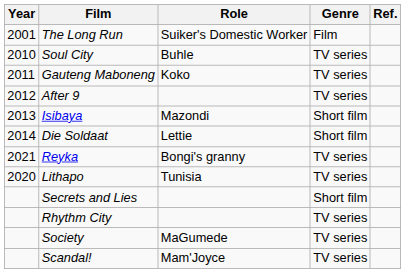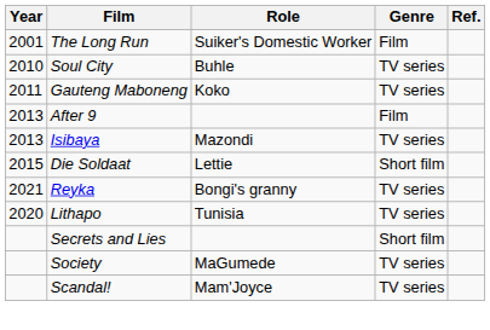 <table class="wikitable">
 <tr>
 <th>Year</th>
 <th>Film</th>
 <th>Role</th>
 <th>Genre</th>
 <th>Ref.</th>
 </tr>
 <tr>
 <td>2001</td>
 <td><em>The Long Run</em></td>
 <td>Suiker's Domestic Worker</td>
 <td>Film</td>
 <td></td>
 </tr>
 <tr>
 <td>2010</td>
 <td><em>Soul City</em></td>
 <td>Buhle</td>
 <td>TV series</td>
 <td></td>
 </tr>
 <tr>
 <td>2011</td>
 <td><em>Gauteng Maboneng</em></td>
 <td>Koko</td>
 <td>TV series</td>
 <td></td>
 </tr>
 <tr>
-<td>2012</td>
+<td>2013</td>
 <td><em>After 9</em></td>
 <td></td>
-<td>TV series</td>
+<td>Film</td>
 <td></td>
 </tr>
 <tr>
 <td>2013</td>
 <td><em><a href='#'>Isibaya</a></em></td>
 <td>Mazondi</td>
-<td>Short film</td>
+<td>TV series</td>
 <td></td>
 </tr>
 <tr>
-<td>2014</td>
+<td>2015</td>
 <td><em>Die Soldaat</em></td>
 <td>Lettie</td>
 <td>Short film</td>
 <td></td>
 </tr>
 <tr>
 <td>2021</td>
 <td><em><a href='#'>Reyka</a></em></td>
 <td>Bongi's granny</td>
 <td>TV series</td>
 <td></td>
 </tr>
 <tr>
 <td>2020</td>
 <td><em>Lithapo</em></td>
 <td>Tunisia</td>
 <td>TV series</td>
 <td></td>
 </tr>
 <tr>
 <td></td>
 <td><em>Secrets and Lies</em></td>
 <td></td>
 <td>Short film</td>
 <td></td>
 </tr>
 <tr>
 <td></td>
-<td><em>Rhythm City</em></td>
-<td></td>
-<td>TV series</td>
-<td></td>
-</tr>
-<tr>
-<td></td>
 <td><em>Society</em></td>
 <td>MaGumede</td>
 <td>TV series</td>
 <td></td>
 </tr>
 <tr>
 <td></td>
 <td><em>Scandal!</em></td>
 <td>Mam'Joyce</td>
 <td>TV series</td>
 <td></td>
 </tr>
 </table>
